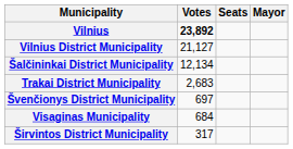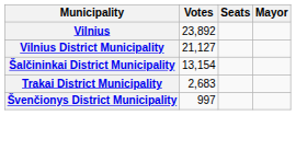 <table class=wikitable style="text-align: right;">
 <tr>
 <th>Municipality</th>
 <th>Votes</th>
 <th>Seats</th>
 <th>Mayor</th>
 </tr>
 <tr>
 <th><a href='#'>Vilnius</a></th>
-<td><strong>23,892</strong></td>
+<td>23,892</td>
 <td></td>
 <td></td>
 </tr>
 <tr>
 <th><a href='#'>Vilnius District Municipality</a></th>
 <td>21,127</td>
 <td></td>
 <td></td>
 </tr>
 <tr>
 <th><a href='#'>Šalčininkai District Municipality</a></th>
-<td>12,134</td>
+<td>13,154</td>
 <td></td>
 <td></td>
 </tr>
 <tr>
 <th><a href='#'>Trakai District Municipality</a></th>
 <td>2,683</td>
 <td></td>
 <td></td>
 </tr>
 <tr>
 <th><a href='#'>Švenčionys District Municipality</a></th>
-<td>697</td>
-<td></td>
-<td></td>
-</tr>
-<tr>
-<th><a href='#'>Visaginas Municipality</a></th>
-<td>684</td>
-<td></td>
-<td></td>
-</tr>
-<tr>
-<th><a href='#'>Širvintos District Municipality</a></th>
-<td>317</td>
+<td>997</td>
 <td></td>
 <td></td>
 </tr>
 </table>
